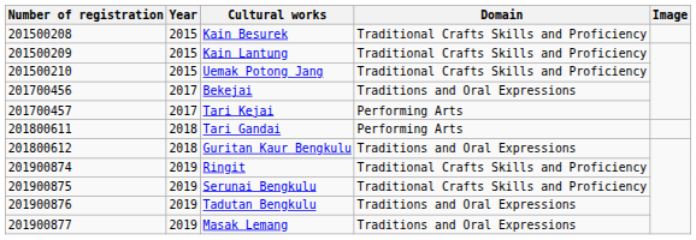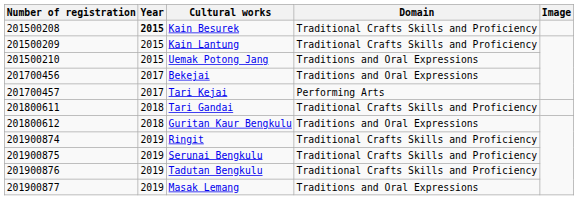 <table class = "wikitable sortable">
 <tr>
 <th>Number of registration</th>
 <th>Year</th>
 <th>Cultural works</th>
 <th>Domain</th>
 <th>Image</th>
 </tr>
 <tr>
 <td>201500208</td>
-<td>2015</td>
+<td><strong>2015</strong></td>
 <td><a href='#'>Kain Besurek</a></td>
 <td>Traditional Crafts Skills and Proficiency</td>
 <td></td>
 </tr>
 <tr>
 <td>201500209</td>
 <td>2015</td>
 <td><a href='#'>Kain Lantung</a></td>
 <td>Traditional Crafts Skills and Proficiency</td>
 </tr>
 <tr>
 <td>201500210</td>
 <td>2015</td>
 <td><a href='#'>Uemak Potong Jang</a></td>
-<td>Traditional Crafts Skills and Proficiency</td>
+<td>Traditions and Oral Expressions</td>
 </tr>
 <tr>
 <td>201700456</td>
 <td>2017</td>
 <td><a href='#'>Bekejai</a></td>
 <td>Traditions and Oral Expressions</td>
 </tr>
 <tr>
 <td>201700457</td>
 <td>2017</td>
 <td><a href='#'>Tari Kejai</a></td>
 <td>Performing Arts</td>
 </tr>
 <tr>
 <td>201800611</td>
 <td>2018</td>
 <td><a href='#'>Tari Gandai</a></td>
-<td>Performing Arts</td>
+<td>Traditional Crafts Skills and Proficiency</td>
 <td></td>
 </tr>
 <tr>
 <td>201800612</td>
 <td>2018</td>
 <td><a href='#'>Guritan Kaur Bengkulu</a></td>
 <td>Traditions and Oral Expressions</td>
 </tr>
 <tr>
 <td>201900874</td>
 <td>2019</td>
 <td><a href='#'>Ringit</a></td>
 <td>Traditional Crafts Skills and Proficiency</td>
 </tr>
 <tr>
 <td>201900875</td>
 <td>2019</td>
 <td><a href='#'>Serunai Bengkulu</a></td>
 <td>Traditional Crafts Skills and Proficiency</td>
 </tr>
 <tr>
 <td>201900876</td>
 <td>2019</td>
 <td><a href='#'>Tadutan Bengkulu</a></td>
-<td>Traditions and Oral Expressions</td>
+<td>Traditional Crafts Skills and Proficiency</td>
 </tr>
 <tr>
 <td>201900877</td>
 <td>2019</td>
 <td><a href='#'>Masak Lemang</a></td>
 <td>Traditions and Oral Expressions</td>
 </tr>
 </table>
